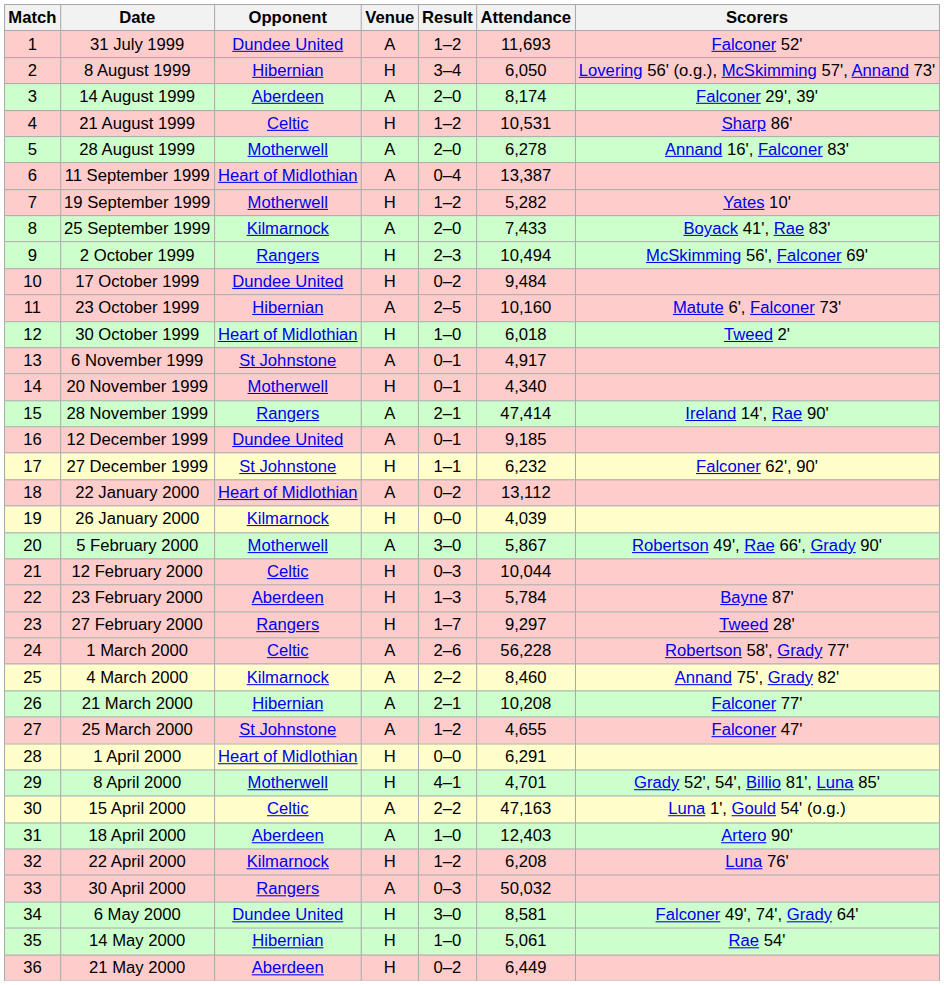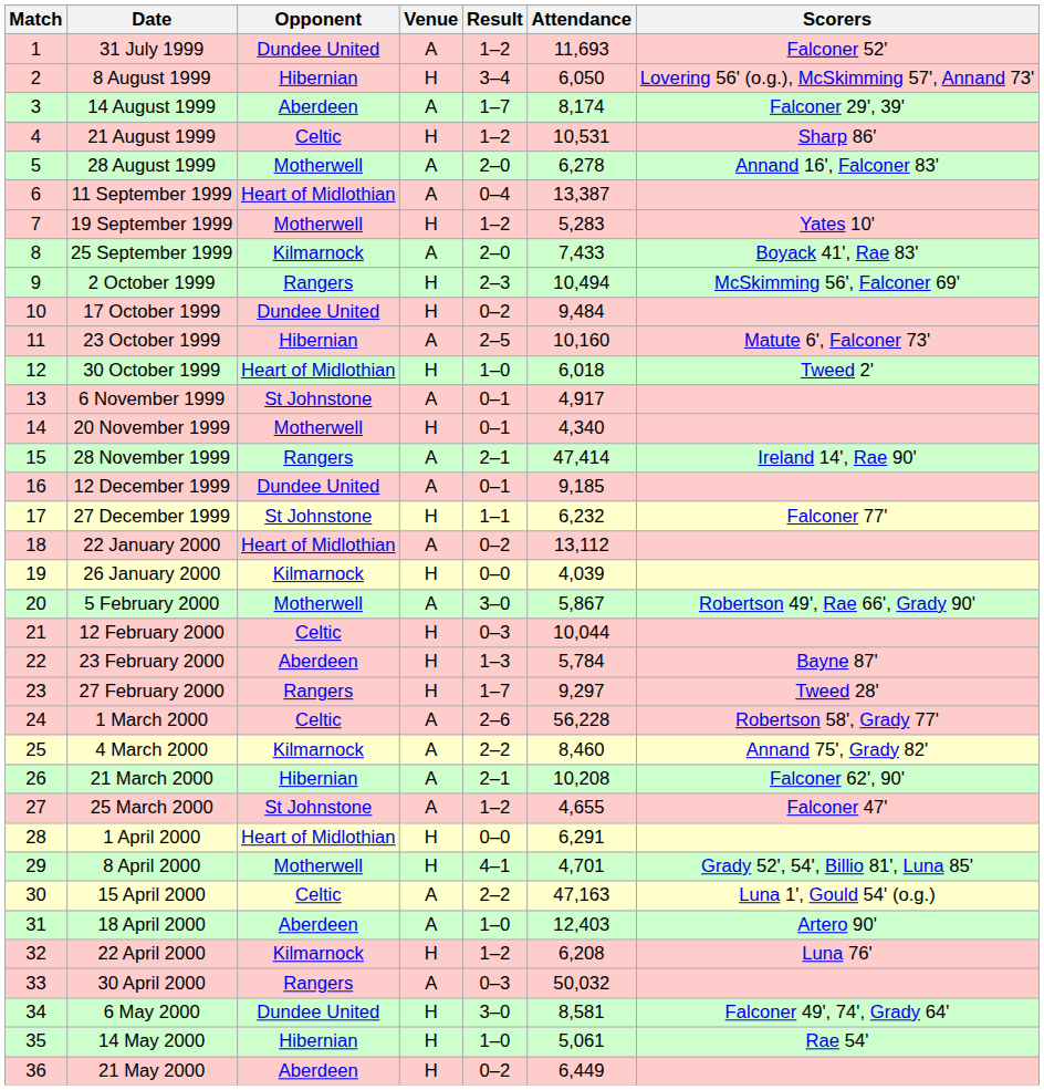 <table class="wikitable" style="font-size:100%; text-align:center">
 <tr>
 <th>Match</th>
 <th>Date</th>
 <th>Opponent</th>
 <th>Venue</th>
 <th>Result</th>
 <th>Attendance</th>
 <th>Scorers</th>
 </tr>
 <tr style="background: #FFCCCC;">
 <td>1</td>
 <td>31 July 1999</td>
 <td><a href='#'>Dundee United</a></td>
 <td>A</td>
 <td>1–2</td>
 <td>11,693</td>
 <td><a href='#'>Falconer</a> 52'</td>
 </tr>
 <tr style="background: #FFCCCC;">
 <td>2</td>
 <td>8 August 1999</td>
 <td><a href='#'>Hibernian</a></td>
 <td>H</td>
 <td>3–4</td>
 <td>6,050</td>
 <td><a href='#'>Lovering</a> 56' (o.g.), <a href='#'>McSkimming</a> 57', <a href='#'>Annand</a> 73'</td>
 </tr>
 <tr style="background: #CCFFCC;">
 <td>3</td>
 <td>14 August 1999</td>
 <td><a href='#'>Aberdeen</a></td>
 <td>A</td>
-<td>2–0</td>
+<td>1–7</td>
 <td>8,174</td>
 <td><a href='#'>Falconer</a> 29', 39'</td>
 </tr>
 <tr style="background: #FFCCCC;">
 <td>4</td>
 <td>21 August 1999</td>
 <td><a href='#'>Celtic</a></td>
 <td>H</td>
 <td>1–2</td>
 <td>10,531</td>
 <td><a href='#'>Sharp</a> 86'</td>
 </tr>
 <tr style="background: #CCFFCC;">
 <td>5</td>
 <td>28 August 1999</td>
 <td><a href='#'>Motherwell</a></td>
 <td>A</td>
 <td>2–0</td>
 <td>6,278</td>
 <td><a href='#'>Annand</a> 16', <a href='#'>Falconer</a> 83'</td>
 </tr>
 <tr style="background: #FFCCCC;">
 <td>6</td>
 <td>11 September 1999</td>
 <td><a href='#'>Heart of Midlothian</a></td>
 <td>A</td>
 <td>0–4</td>
 <td>13,387</td>
 <td></td>
 </tr>
 <tr style="background: #FFCCCC;">
 <td>7</td>
 <td>19 September 1999</td>
 <td><a href='#'>Motherwell</a></td>
 <td>H</td>
 <td>1–2</td>
-<td>5,282</td>
+<td>5,283</td>
 <td><a href='#'>Yates</a> 10'</td>
 </tr>
 <tr style="background: #CCFFCC;">
 <td>8</td>
 <td>25 September 1999</td>
 <td><a href='#'>Kilmarnock</a></td>
 <td>A</td>
 <td>2–0</td>
 <td>7,433</td>
 <td><a href='#'>Boyack</a> 41', <a href='#'>Rae</a> 83'</td>
 </tr>
 <tr style="background: #CCFFCC;">
 <td>9</td>
 <td>2 October 1999</td>
 <td><a href='#'>Rangers</a></td>
 <td>H</td>
 <td>2–3</td>
 <td>10,494</td>
 <td><a href='#'>McSkimming</a> 56', <a href='#'>Falconer</a> 69'</td>
 </tr>
 <tr style="background: #FFCCCC;">
 <td>10</td>
 <td>17 October 1999</td>
 <td><a href='#'>Dundee United</a></td>
 <td>H</td>
 <td>0–2</td>
 <td>9,484</td>
 <td></td>
 </tr>
 <tr style="background: #FFCCCC;">
 <td>11</td>
 <td>23 October 1999</td>
 <td><a href='#'>Hibernian</a></td>
 <td>A</td>
 <td>2–5</td>
 <td>10,160</td>
 <td><a href='#'>Matute</a> 6', <a href='#'>Falconer</a> 73'</td>
 </tr>
 <tr style="background: #CCFFCC;">
 <td>12</td>
 <td>30 October 1999</td>
 <td><a href='#'>Heart of Midlothian</a></td>
 <td>H</td>
 <td>1–0</td>
 <td>6,018</td>
 <td><a href='#'>Tweed</a> 2'</td>
 </tr>
 <tr style="background: #FFCCCC;">
 <td>13</td>
 <td>6 November 1999</td>
 <td><a href='#'>St Johnstone</a></td>
 <td>A</td>
 <td>0–1</td>
 <td>4,917</td>
 <td></td>
 </tr>
 <tr style="background: #FFCCCC;">
 <td>14</td>
 <td>20 November 1999</td>
 <td><a href='#'>Motherwell</a></td>
 <td>H</td>
 <td>0–1</td>
 <td>4,340</td>
 <td></td>
 </tr>
 <tr style="background: #CCFFCC;">
 <td>15</td>
 <td>28 November 1999</td>
 <td><a href='#'>Rangers</a></td>
 <td>A</td>
 <td>2–1</td>
 <td>47,414</td>
 <td><a href='#'>Ireland</a> 14', <a href='#'>Rae</a> 90'</td>
 </tr>
 <tr style="background: #FFCCCC;">
 <td>16</td>
 <td>12 December 1999</td>
 <td><a href='#'>Dundee United</a></td>
 <td>A</td>
 <td>0–1</td>
 <td>9,185</td>
 <td></td>
 </tr>
 <tr style="background: #FFFFCC;">
 <td>17</td>
 <td>27 December 1999</td>
 <td><a href='#'>St Johnstone</a></td>
 <td>H</td>
 <td>1–1</td>
 <td>6,232</td>
-<td><a href='#'>Falconer</a> 62', 90'</td>
+<td><a href='#'>Falconer</a> 77'</td>
 </tr>
 <tr style="background: #FFCCCC;">
 <td>18</td>
 <td>22 January 2000</td>
 <td><a href='#'>Heart of Midlothian</a></td>
 <td>A</td>
 <td>0–2</td>
 <td>13,112</td>
 <td></td>
 </tr>
 <tr style="background: #FFFFCC;">
 <td>19</td>
 <td>26 January 2000</td>
 <td><a href='#'>Kilmarnock</a></td>
 <td>H</td>
 <td>0–0</td>
 <td>4,039</td>
 <td></td>
 </tr>
 <tr style="background: #CCFFCC;">
 <td>20</td>
 <td>5 February 2000</td>
 <td><a href='#'>Motherwell</a></td>
 <td>A</td>
 <td>3–0</td>
 <td>5,867</td>
 <td><a href='#'>Robertson</a> 49', <a href='#'>Rae</a> 66', <a href='#'>Grady</a> 90'</td>
 </tr>
 <tr style="background: #FFCCCC;">
 <td>21</td>
 <td>12 February 2000</td>
 <td><a href='#'>Celtic</a></td>
 <td>H</td>
 <td>0–3</td>
 <td>10,044</td>
 <td></td>
 </tr>
 <tr style="background: #FFCCCC;">
 <td>22</td>
 <td>23 February 2000</td>
 <td><a href='#'>Aberdeen</a></td>
 <td>H</td>
 <td>1–3</td>
 <td>5,784</td>
 <td><a href='#'>Bayne</a> 87'</td>
 </tr>
 <tr style="background: #FFCCCC;">
 <td>23</td>
 <td>27 February 2000</td>
 <td><a href='#'>Rangers</a></td>
 <td>H</td>
 <td>1–7</td>
 <td>9,297</td>
 <td><a href='#'>Tweed</a> 28'</td>
 </tr>
 <tr style="background: #FFCCCC;">
 <td>24</td>
 <td>1 March 2000</td>
 <td><a href='#'>Celtic</a></td>
 <td>A</td>
 <td>2–6</td>
 <td>56,228</td>
 <td><a href='#'>Robertson</a> 58', <a href='#'>Grady</a> 77'</td>
 </tr>
 <tr style="background: #FFFFCC;">
 <td>25</td>
 <td>4 March 2000</td>
 <td><a href='#'>Kilmarnock</a></td>
 <td>A</td>
 <td>2–2</td>
 <td>8,460</td>
 <td><a href='#'>Annand</a> 75', <a href='#'>Grady</a> 82'</td>
 </tr>
 <tr style="background: #CCFFCC;">
 <td>26</td>
 <td>21 March 2000</td>
 <td><a href='#'>Hibernian</a></td>
 <td>A</td>
 <td>2–1</td>
 <td>10,208</td>
-<td><a href='#'>Falconer</a> 77'</td>
+<td><a href='#'>Falconer</a> 62', 90'</td>
 </tr>
 <tr style="background: #FFCCCC;">
 <td>27</td>
 <td>25 March 2000</td>
 <td><a href='#'>St Johnstone</a></td>
 <td>A</td>
 <td>1–2</td>
 <td>4,655</td>
 <td><a href='#'>Falconer</a> 47'</td>
 </tr>
 <tr style="background: #FFFFCC;">
 <td>28</td>
 <td>1 April 2000</td>
 <td><a href='#'>Heart of Midlothian</a></td>
 <td>H</td>
 <td>0–0</td>
 <td>6,291</td>
 <td></td>
 </tr>
 <tr style="background: #CCFFCC;">
 <td>29</td>
 <td>8 April 2000</td>
 <td><a href='#'>Motherwell</a></td>
 <td>H</td>
 <td>4–1</td>
 <td>4,701</td>
 <td><a href='#'>Grady</a> 52', 54', <a href='#'>Billio</a> 81', <a href='#'>Luna</a> 85'</td>
 </tr>
 <tr style="background: #FFFFCC;">
 <td>30</td>
 <td>15 April 2000</td>
 <td><a href='#'>Celtic</a></td>
 <td>A</td>
 <td>2–2</td>
 <td>47,163</td>
 <td><a href='#'>Luna</a> 1', <a href='#'>Gould</a> 54' (o.g.)</td>
 </tr>
 <tr style="background: #CCFFCC;">
 <td>31</td>
 <td>18 April 2000</td>
 <td><a href='#'>Aberdeen</a></td>
 <td>A</td>
 <td>1–0</td>
 <td>12,403</td>
 <td><a href='#'>Artero</a> 90'</td>
 </tr>
 <tr style="background: #FFCCCC;">
 <td>32</td>
 <td>22 April 2000</td>
 <td><a href='#'>Kilmarnock</a></td>
 <td>H</td>
 <td>1–2</td>
 <td>6,208</td>
 <td><a href='#'>Luna</a> 76'</td>
 </tr>
 <tr style="background: #FFCCCC;">
 <td>33</td>
 <td>30 April 2000</td>
 <td><a href='#'>Rangers</a></td>
 <td>A</td>
 <td>0–3</td>
 <td>50,032</td>
 <td></td>
 </tr>
 <tr style="background: #CCFFCC;">
 <td>34</td>
 <td>6 May 2000</td>
 <td><a href='#'>Dundee United</a></td>
 <td>H</td>
 <td>3–0</td>
 <td>8,581</td>
 <td><a href='#'>Falconer</a> 49', 74', <a href='#'>Grady</a> 64'</td>
 </tr>
 <tr style="background: #CCFFCC;">
 <td>35</td>
 <td>14 May 2000</td>
 <td><a href='#'>Hibernian</a></td>
 <td>H</td>
 <td>1–0</td>
 <td>5,061</td>
 <td><a href='#'>Rae</a> 54'</td>
 </tr>
 <tr style="background: #FFCCCC;">
 <td>36</td>
 <td>21 May 2000</td>
 <td><a href='#'>Aberdeen</a></td>
 <td>H</td>
 <td>0–2</td>
 <td>6,449</td>
 <td></td>
 </tr>
 </table>
